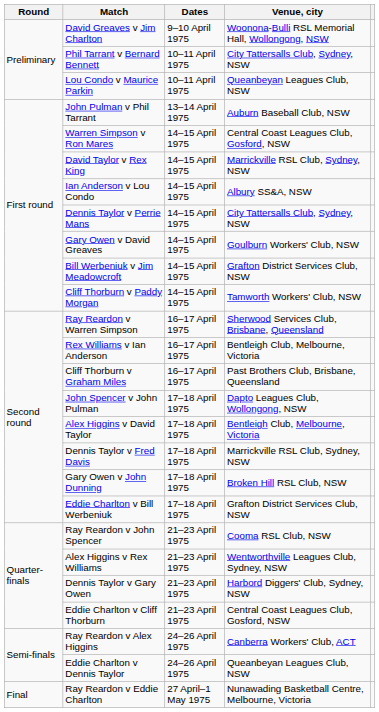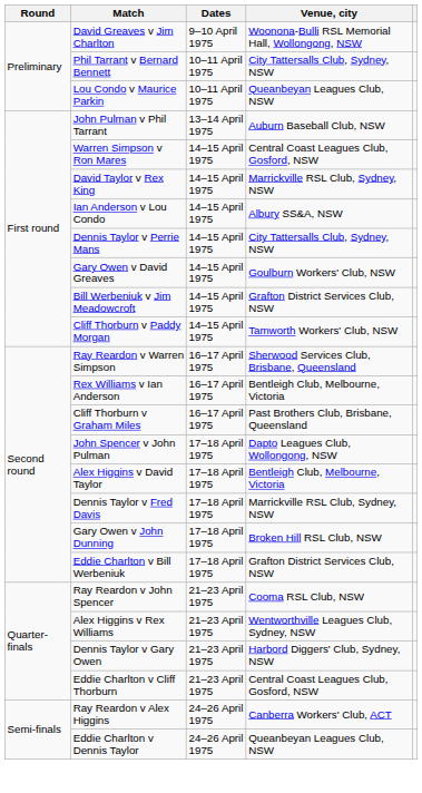 <table class="wikitable">
 <tr>
 <th>Round</th>
 <th scope="col">Match</th>
 <th scope="col">Dates</th>
 <th scope="col">Venue, city</th>
 <th scope="col"></th>
 </tr>
 <tr>
 <td rowspan=3>Preliminary</td>
 <td><a href='#'>David Greaves</a> v <a href='#'>Jim Charlton</a></td>
 <td>9–10 April 1975</td>
 <td><a href='#'>Woonona</a>-<a href='#'>Bulli</a> RSL Memorial Hall, <a href='#'>Wollongong</a>, <a href='#'>NSW</a></td>
 <td></td>
 </tr>
 <tr>
 <td><a href='#'>Phil Tarrant</a> v <a href='#'>Bernard Bennett</a></td>
 <td>10–11 April 1975</td>
 <td><a href='#'>City Tattersalls Club</a>, <a href='#'>Sydney</a>, NSW</td>
 <td></td>
 </tr>
 <tr>
 <td><a href='#'>Lou Condo</a> v <a href='#'>Maurice Parkin</a></td>
 <td>10–11 April 1975</td>
 <td><a href='#'>Queanbeyan</a> Leagues Club, NSW</td>
 <td></td>
 </tr>
 <tr>
 <td rowspan=8>First round</td>
 <td><a href='#'>John Pulman</a> v Phil Tarrant</td>
 <td>13–14 April 1975</td>
 <td><a href='#'>Auburn</a> Baseball Club, NSW</td>
 <td></td>
 </tr>
 <tr>
 <td><a href='#'>Warren Simpson</a> v <a href='#'>Ron Mares</a></td>
 <td>14–15 April 1975</td>
 <td>Central Coast Leagues Club, <a href='#'>Gosford</a>, NSW</td>
 <td></td>
 </tr>
 <tr>
 <td><a href='#'>David Taylor</a> v <a href='#'>Rex King</a></td>
 <td>14–15 April 1975</td>
 <td><a href='#'>Marrickville</a> RSL Club, <a href='#'>Sydney</a>, NSW</td>
 <td></td>
 </tr>
 <tr>
 <td><a href='#'>Ian Anderson</a> v Lou Condo</td>
 <td>14–15 April 1975</td>
 <td><a href='#'>Albury</a> SS&A, NSW</td>
 <td></td>
 </tr>
 <tr>
 <td><a href='#'>Dennis Taylor</a> v <a href='#'>Perrie Mans</a></td>
 <td>14–15 April 1975</td>
 <td><a href='#'>City Tattersalls Club</a>, <a href='#'>Sydney</a>, NSW</td>
 <td></td>
 </tr>
 <tr>
 <td><a href='#'>Gary Owen</a> v David Greaves</td>
 <td>14–15 April 1975</td>
 <td><a href='#'>Goulburn</a> Workers' Club, NSW</td>
 <td></td>
 </tr>
 <tr>
 <td><a href='#'>Bill Werbeniuk</a> v <a href='#'>Jim Meadowcroft</a></td>
 <td>14–15 April 1975</td>
 <td><a href='#'>Grafton</a> District Services Club, NSW</td>
 <td></td>
 </tr>
 <tr>
 <td><a href='#'>Cliff Thorburn</a> v <a href='#'>Paddy Morgan</a></td>
 <td>14–15 April 1975</td>
 <td><a href='#'>Tamworth</a> Workers' Club, NSW</td>
 <td></td>
 </tr>
 <tr>
 <td rowspan=8>Second round</td>
 <td><a href='#'>Ray Reardon</a> v Warren Simpson</td>
 <td>16–17 April 1975</td>
 <td><a href='#'>Sherwood</a> Services Club, <a href='#'>Brisbane</a>, <a href='#'>Queensland</a></td>
 <td></td>
 </tr>
 <tr>
 <td><a href='#'>Rex Williams</a> v Ian Anderson</td>
 <td>16–17 April 1975</td>
 <td>Bentleigh Club, Melbourne, Victoria</td>
 <td></td>
 </tr>
 <tr>
 <td>Cliff Thorburn v <a href='#'>Graham Miles</a></td>
 <td>16–17 April 1975</td>
 <td>Past Brothers Club, Brisbane, Queensland</td>
 <td></td>
 </tr>
 <tr>
 <td><a href='#'>John Spencer</a> v John Pulman</td>
 <td>17–18 April 1975</td>
 <td><a href='#'>Dapto</a> Leagues Club, <a href='#'>Wollongong</a>, NSW</td>
 <td></td>
 </tr>
 <tr>
 <td><a href='#'>Alex Higgins</a> v David Taylor</td>
 <td>17–18 April 1975</td>
 <td><a href='#'>Bentleigh</a> Club, <a href='#'>Melbourne</a>, <a href='#'>Victoria</a></td>
 <td></td>
 </tr>
 <tr>
 <td>Dennis Taylor v <a href='#'>Fred Davis</a></td>
 <td>17–18 April 1975</td>
 <td>Marrickville RSL Club, Sydney, NSW</td>
 <td></td>
 </tr>
 <tr>
 <td>Gary Owen v <a href='#'>John Dunning</a></td>
 <td>17–18 April 1975</td>
 <td><a href='#'>Broken Hill</a> RSL Club, NSW</td>
 <td></td>
 </tr>
 <tr>
 <td><a href='#'>Eddie Charlton</a> v Bill Werbeniuk</td>
 <td>17–18 April 1975</td>
 <td>Grafton District Services Club, NSW</td>
 <td></td>
 </tr>
 <tr>
 <td rowspan=4>Quarter-finals</td>
 <td>Ray Reardon v John Spencer</td>
 <td>21–23 April 1975</td>
 <td><a href='#'>Cooma</a> RSL Club, NSW</td>
 <td></td>
 </tr>
 <tr>
 <td>Alex Higgins v Rex Williams</td>
 <td>21–23 April 1975</td>
 <td><a href='#'>Wentworthville</a> Leagues Club, Sydney, NSW</td>
 <td></td>
 </tr>
 <tr>
 <td>Dennis Taylor v Gary Owen</td>
 <td>21–23 April 1975</td>
 <td><a href='#'>Harbord</a> Diggers' Club, Sydney, NSW</td>
 <td></td>
 </tr>
 <tr>
 <td>Eddie Charlton v Cliff Thorburn</td>
 <td>21–23 April 1975</td>
 <td>Central Coast Leagues Club, Gosford, NSW</td>
 <td></td>
 </tr>
 <tr>
 <td rowspan=2>Semi-finals</td>
 <td>Ray Reardon v Alex Higgins</td>
 <td>24–26 April 1975</td>
 <td><a href='#'>Canberra</a> Workers' Club, <a href='#'>ACT</a></td>
 <td></td>
 </tr>
 <tr>
 <td>Eddie Charlton v Dennis Taylor</td>
 <td>24–26 April 1975</td>
 <td>Queanbeyan Leagues Club, NSW</td>
 <td></td>
 </tr>
-<tr>
-<td>Final</td>
-<td>Ray Reardon v Eddie Charlton</td>
-<td>27 April–1 May 1975</td>
-<td>Nunawading Basketball Centre, Melbourne, Victoria</td>
-<td></td>
-</tr>
 </table>
